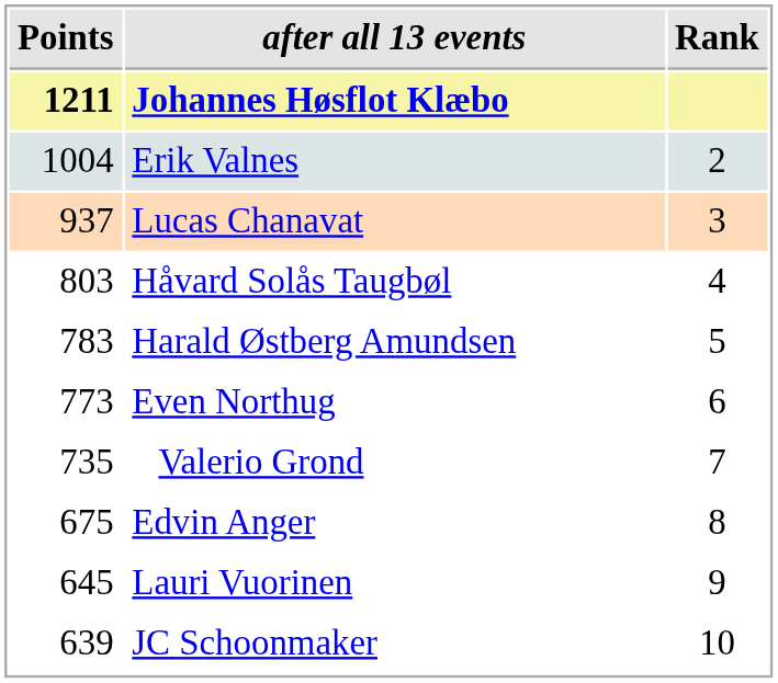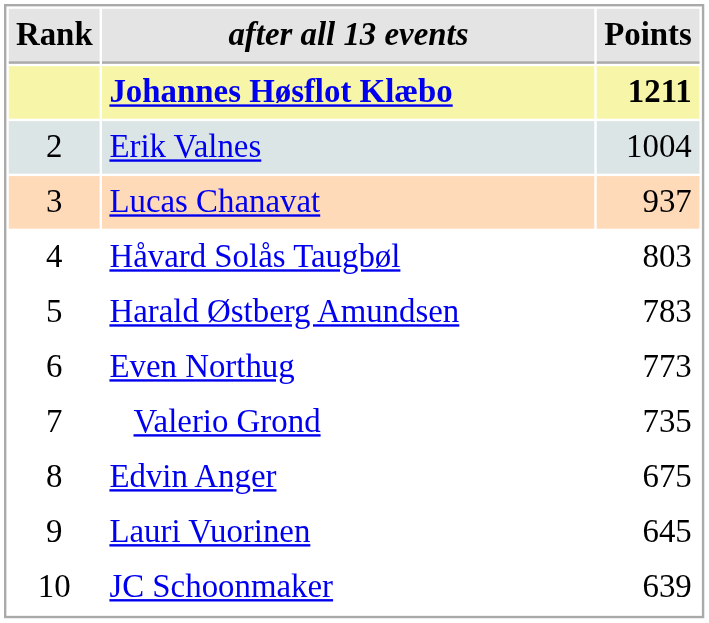 <table cellspacing="1" cellpadding="3" style="border:1px solid #AAAAAA;font-size:86%">
 <tr style="background-color: #E4E4E4;">
+<th style="border-bottom:1px solid #AAAAAA" width=10>Rank</th>
+<th style="border-bottom:1px solid #AAAAAA" width=200><em>after all 13 events</em></th>
 <th style="border-bottom:1px solid #AAAAAA" width=20 align=right>Points</th>
-<th style="border-bottom:1px solid #AAAAAA" width=200><em>after all 13 events</em></th>
-<th style="border-bottom:1px solid #AAAAAA" width=10>Rank</th>
 </tr>
 <tr style="background:#f7f6a8;">
+<td align=center></td>
+<td> <strong><a href='#'>Johannes Høsflot Klæbo</a></strong> </td>
 <td align=right><strong>1211</strong></td>
-<td> <strong><a href='#'>Johannes Høsflot Klæbo</a></strong> </td>
-<td align=center></td>
 </tr>
 <tr style="background:#dce5e5;">
+<td align=center>2</td>
+<td> <a href='#'>Erik Valnes</a></td>
 <td align=right>1004</td>
-<td> <a href='#'>Erik Valnes</a></td>
-<td align=center>2</td>
 </tr>
 <tr style="background:#ffdab9;">
+<td align=center>3</td>
+<td> <a href='#'>Lucas Chanavat</a></td>
 <td align=right>937</td>
-<td> <a href='#'>Lucas Chanavat</a></td>
-<td align=center>3</td>
 </tr>
 <tr>
+<td align=center>4</td>
+<td> <a href='#'>Håvard Solås Taugbøl</a></td>
 <td align=right>803</td>
-<td> <a href='#'>Håvard Solås Taugbøl</a></td>
-<td align=center>4</td>
 </tr>
 <tr>
+<td align=center>5</td>
+<td> <a href='#'>Harald Østberg Amundsen</a></td>
 <td align=right>783</td>
-<td> <a href='#'>Harald Østberg Amundsen</a></td>
-<td align=center>5</td>
 </tr>
 <tr>
+<td align=center>6</td>
+<td> <a href='#'>Even Northug</a></td>
 <td align=right>773</td>
-<td> <a href='#'>Even Northug</a></td>
-<td align=center>6</td>
 </tr>
 <tr>
+<td align=center>7</td>
+<td>   <a href='#'>Valerio Grond</a></td>
 <td align=right>735</td>
-<td>   <a href='#'>Valerio Grond</a></td>
-<td align=center>7</td>
 </tr>
 <tr>
+<td align=center>8</td>
+<td> <a href='#'>Edvin Anger</a></td>
 <td align=right>675</td>
-<td> <a href='#'>Edvin Anger</a></td>
-<td align=center>8</td>
 </tr>
 <tr>
+<td align=center>9</td>
+<td> <a href='#'>Lauri Vuorinen</a></td>
 <td align=right>645</td>
-<td> <a href='#'>Lauri Vuorinen</a></td>
-<td align=center>9</td>
 </tr>
 <tr>
+<td align=center>10</td>
+<td> <a href='#'>JC Schoonmaker</a></td>
 <td align=right>639</td>
-<td> <a href='#'>JC Schoonmaker</a></td>
-<td align=center>10</td>
 </tr>
 </table>
